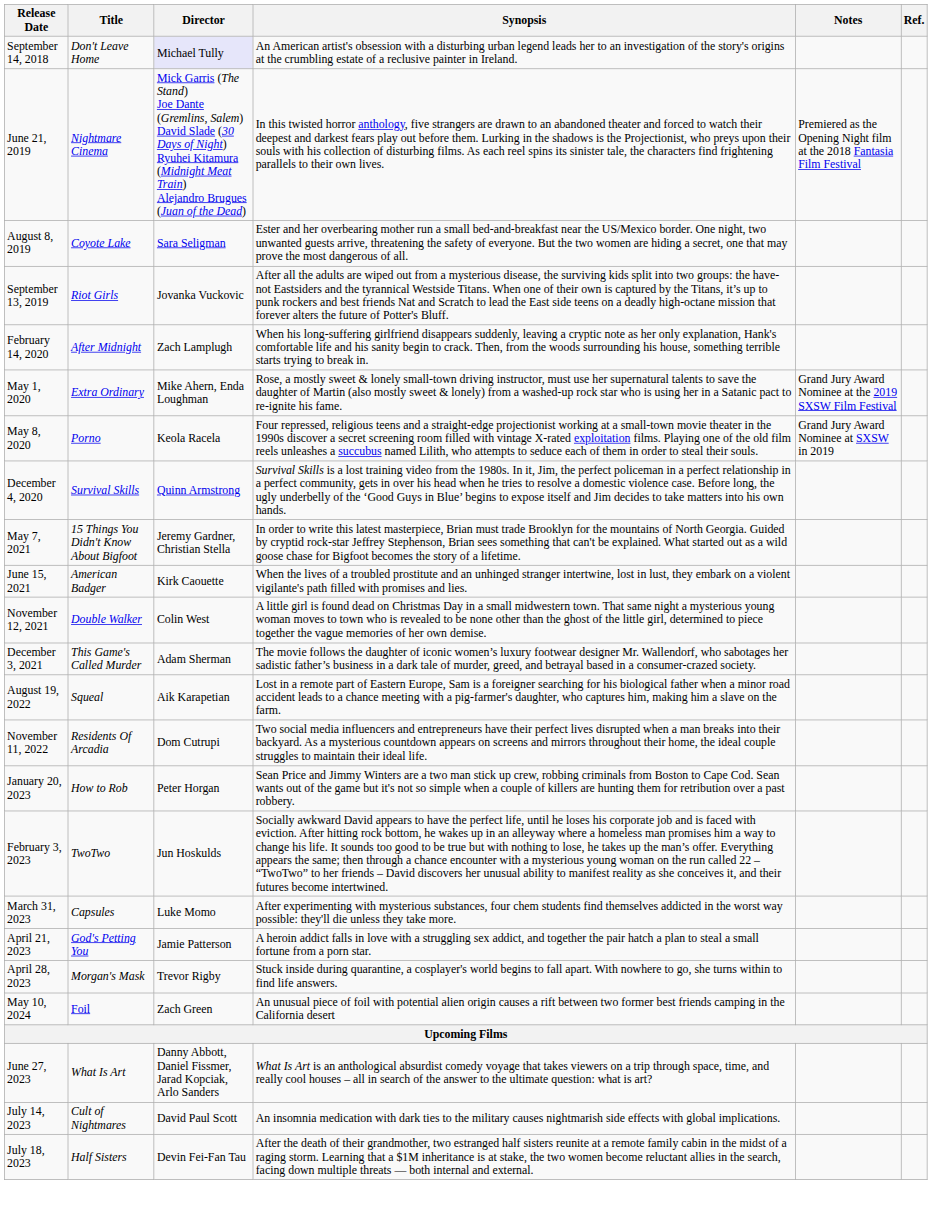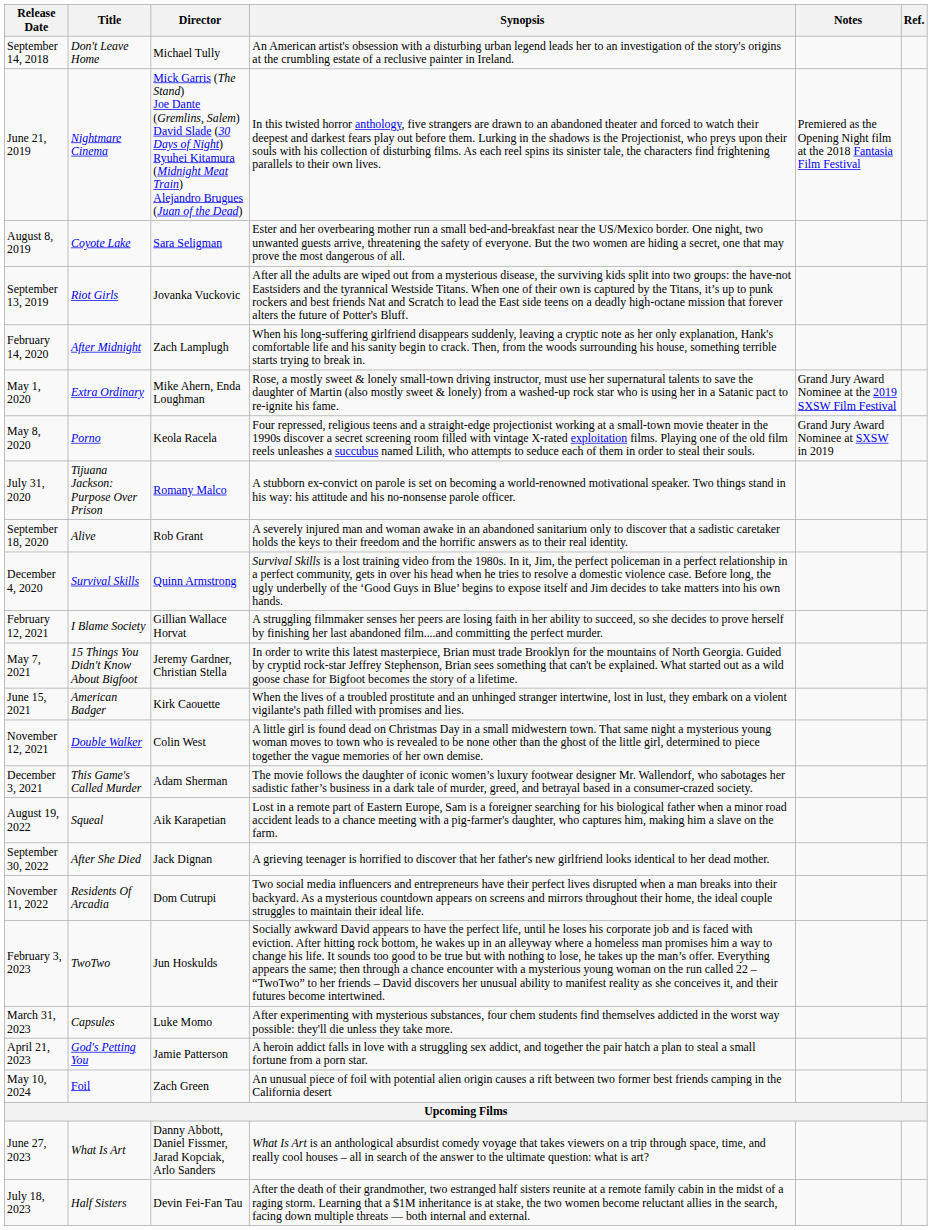 <table class="wikitable">
 <tr>
 <th>Release Date</th>
 <th>Title</th>
 <th>Director</th>
 <th>Synopsis</th>
 <th>Notes</th>
 <th>Ref.</th>
 </tr>
 <tr>
 <td>September 14, 2018</td>
 <td><em>Don't Leave Home</em></td>
-<td style="background: lavender;">Michael Tully</td>
+<td>Michael Tully</td>
 <td>An American artist's obsession with a disturbing urban legend leads her to an investigation of the story's origins at the crumbling estate of a reclusive painter in Ireland.</td>
 <td></td>
 <td></td>
 </tr>
 <tr>
 <td>June 21, 2019</td>
 <td><em><a href='#'>Nightmare Cinema</a></em></td>
 <td><a href='#'>Mick Garris</a> (<em>The Stand</em>)<br><a href='#'>Joe Dante</a> (<em>Gremlins</em>, <em>Salem</em>)<br><a href='#'>David Slade</a> (<em><a href='#'>30 Days of Night</a></em>)<br><a href='#'>Ryuhei Kitamura</a> (<em><a href='#'>Midnight Meat Train</a></em>)<br><a href='#'>Alejandro Brugues</a> (<em><a href='#'>Juan of the Dead</a></em>)</td>
 <td>In this twisted horror <a href='#'>anthology</a>, five strangers are drawn to an abandoned theater and forced to watch their deepest and darkest fears play out before them. Lurking in the shadows is the Projectionist, who preys upon their souls with his collection of disturbing films. As each reel spins its sinister tale, the characters find frightening parallels to their own lives.</td>
 <td>Premiered as the Opening Night film at the 2018 <a href='#'>Fantasia Film Festival</a></td>
 <td></td>
 </tr>
 <tr>
 <td>August 8, 2019</td>
 <td><em><a href='#'>Coyote Lake</a></em></td>
 <td><a href='#'>Sara Seligman</a></td>
 <td>Ester and her overbearing mother run a small bed-and-breakfast near the US/Mexico border. One night, two unwanted guests arrive, threatening the safety of everyone. But the two women are hiding a secret, one that may prove the most dangerous of all.</td>
 <td></td>
 <td></td>
 </tr>
 <tr>
 <td>September 13, 2019</td>
 <td><em><a href='#'>Riot Girls</a></em></td>
 <td>Jovanka Vuckovic</td>
 <td>After all the adults are wiped out from a mysterious disease, the surviving kids split into two groups: the have-not Eastsiders and the tyrannical Westside Titans.  When one of their own is captured by the Titans, it’s up to punk rockers and best friends Nat and Scratch to lead the East side teens on a deadly high-octane mission that forever alters the future of Potter's Bluff.</td>
 <td></td>
 <td></td>
 </tr>
 <tr>
 <td>February 14, 2020</td>
 <td><em><a href='#'>After Midnight</a></em></td>
 <td>Zach Lamplugh</td>
 <td>When his long-suffering girlfriend disappears suddenly, leaving a cryptic note as her only explanation, Hank's comfortable life and his sanity begin to crack. Then, from the woods surrounding his house, something terrible starts trying to break in.</td>
 <td></td>
 <td></td>
 </tr>
 <tr>
 <td>May 1, 2020</td>
 <td><em><a href='#'>Extra Ordinary</a></em></td>
 <td>Mike Ahern, Enda Loughman</td>
 <td>Rose, a mostly sweet & lonely small-town driving instructor, must use her supernatural talents to save the daughter of Martin (also mostly sweet & lonely) from a washed-up rock star who is using her in a Satanic pact to re-ignite his fame.</td>
 <td>Grand Jury Award Nominee at the <a href='#'>2019 SXSW Film Festival</a></td>
 <td></td>
 </tr>
 <tr>
 <td>May 8, 2020</td>
 <td><em><a href='#'>Porno</a></em></td>
 <td>Keola Racela</td>
 <td>Four repressed, religious teens and a straight-edge projectionist working at a small-town movie theater in the 1990s discover a secret screening room filled with vintage X-rated <a href='#'>exploitation</a> films. Playing one of the old film reels unleashes a <a href='#'>succubus</a> named Lilith, who attempts to seduce each of them in order to steal their souls.</td>
 <td>Grand Jury Award Nominee at <a href='#'>SXSW</a> in 2019</td>
 <td></td>
 </tr>
 <tr>
+<td>July 31, 2020</td>
+<td><em>Tijuana Jackson: Purpose Over Prison</em></td>
+<td><a href='#'>Romany Malco</a></td>
+<td>A stubborn ex-convict on parole is set on becoming a world-renowned motivational speaker.  Two things stand in his way: his attitude and his no-nonsense parole officer.</td>
+<td></td>
+<td></td>
+</tr>
+<tr>
+<td>September 18, 2020</td>
+<td><em>Alive</em></td>
+<td>Rob Grant</td>
+<td>A severely injured man and woman awake in an abandoned sanitarium only to discover that a sadistic caretaker holds the keys to their freedom and the horrific answers as to their real identity.</td>
+<td></td>
+<td></td>
+</tr>
+<tr>
 <td>December 4, 2020</td>
 <td><em><a href='#'>Survival Skills</a></em></td>
 <td><a href='#'>Quinn Armstrong</a></td>
 <td><em>Survival Skills</em> is a lost training video from the 1980s. In it, Jim, the perfect policeman in a perfect relationship in a perfect community, gets in over his head when he tries to resolve a domestic violence case. Before long, the ugly underbelly of the ‘Good Guys in Blue’ begins to expose itself and Jim decides to take matters into his own hands.</td>
+<td></td>
+<td></td>
+</tr>
+<tr>
+<td>February 12, 2021</td>
+<td><em>I Blame Society</em></td>
+<td>Gillian Wallace Horvat</td>
+<td>A struggling filmmaker senses her peers are losing faith in her ability to succeed, so she decides to prove herself by finishing her last abandoned film....and committing the perfect murder.</td>
 <td></td>
 <td></td>
 </tr>
 <tr>
 <td>May 7, 2021</td>
 <td><em>15 Things You Didn't Know About Bigfoot</em></td>
 <td>Jeremy Gardner, Christian Stella</td>
 <td>In order to write this latest masterpiece, Brian must trade Brooklyn for the mountains of North Georgia.  Guided by cryptid rock-star Jeffrey Stephenson, Brian sees something that can't be explained.  What started out as a wild goose chase for Bigfoot becomes the story of a lifetime.</td>
 <td></td>
 <td></td>
 </tr>
 <tr>
 <td>June 15, 2021</td>
 <td><em>American Badger</em></td>
 <td>Kirk Caouette</td>
 <td>When the lives of a troubled prostitute and an unhinged stranger intertwine, lost in lust, they embark on a violent vigilante's path filled with promises and lies.</td>
 <td></td>
 <td></td>
 </tr>
 <tr>
 <td>November 12, 2021</td>
 <td><em><a href='#'>Double Walker</a></em></td>
 <td>Colin West</td>
 <td>A little girl is found dead on Christmas Day in a small midwestern town. That same night a mysterious young woman moves to town who is revealed to be none other than the ghost of the little girl, determined to piece together the vague memories of her own demise.</td>
 <td></td>
 <td></td>
 </tr>
 <tr>
 <td>December 3, 2021</td>
 <td><em>This Game's Called Murder</em></td>
 <td>Adam Sherman</td>
 <td>The movie follows the daughter of iconic women’s luxury footwear designer Mr. Wallendorf, who sabotages her sadistic father’s business in a dark tale of murder, greed, and betrayal based in a consumer-crazed society.</td>
 <td></td>
 <td></td>
 </tr>
 <tr>
 <td>August 19, 2022</td>
 <td><em>Squeal</em></td>
 <td>Aik Karapetian</td>
 <td>Lost in a remote part of Eastern Europe, Sam is a foreigner searching for his biological father when a minor road accident leads to a chance meeting with a pig-farmer's daughter, who captures him, making him a slave on the farm.</td>
 <td></td>
 <td></td>
 </tr>
 <tr>
+<td>September 30, 2022</td>
+<td><em>After She Died</em></td>
+<td>Jack Dignan</td>
+<td>A grieving teenager is horrified to discover that her father's new girlfriend looks identical to her dead mother.</td>
+<td></td>
+<td></td>
+</tr>
+<tr>
 <td>November 11, 2022</td>
 <td><em>Residents Of Arcadia</em></td>
 <td>Dom Cutrupi</td>
 <td>Two social media influencers and entrepreneurs have their perfect lives disrupted when a man breaks into their backyard.  As a mysterious countdown appears on screens and mirrors throughout their home, the ideal couple struggles to maintain their ideal life.</td>
-<td></td>
-<td></td>
-</tr>
-<tr>
-<td>January 20, 2023</td>
-<td><em>How to Rob</em></td>
-<td>Peter Horgan</td>
-<td>Sean Price and Jimmy Winters are a two man stick up crew, robbing criminals from Boston to Cape Cod. Sean wants out of the game but it's not so simple when a couple of killers are hunting them for retribution over a past robbery.</td>
 <td></td>
 <td></td>
 </tr>
 <tr>
 <td>February 3, 2023</td>
 <td><em>TwoTwo</em></td>
 <td>Jun Hoskulds</td>
 <td>Socially awkward David appears to have the perfect life, until he loses his corporate job and is faced with eviction. After hitting rock bottom, he wakes up in an alleyway where a homeless man promises him a way to change his life. It sounds too good to be true but with nothing to lose, he takes up the man’s offer. Everything appears the same; then through a chance encounter with a mysterious young woman on the run called 22 – “TwoTwo” to her friends – David discovers her unusual ability to manifest reality as she conceives it, and their futures become intertwined.</td>
 <td></td>
 <td></td>
 </tr>
 <tr>
 <td>March 31, 2023</td>
 <td><em>Capsules</em></td>
 <td>Luke Momo</td>
 <td>After experimenting with mysterious substances, four chem students find themselves addicted in the worst way possible: they'll die unless they take more.</td>
 <td></td>
 <td></td>
 </tr>
 <tr>
 <td>April 21, 2023</td>
 <td><em><a href='#'>God's Petting You</a></em></td>
 <td>Jamie Patterson</td>
 <td>A heroin addict falls in love with a struggling sex addict, and together the pair hatch a plan to steal a small fortune from a porn star.</td>
 <td></td>
 <td></td>
 </tr>
 <tr>
-<td>April 28, 2023</td>
-<td><em>Morgan's Mask</em></td>
-<td>Trevor Rigby</td>
-<td>Stuck inside during quarantine, a cosplayer's world begins to fall apart. With nowhere to go, she turns within to find life answers.</td>
-<td></td>
-<td></td>
-</tr>
-<tr>
 <td>May 10,<br>2024</td>
 <td><a href='#'>Foil</a></td>
 <td>Zach Green</td>
 <td>An unusual piece of foil with potential alien origin causes a rift between two former best friends camping in the California desert</td>
 <td></td>
 <td></td>
 </tr>
 <tr>
 <th colspan="6">Upcoming Films</th>
 </tr>
 <tr>
 <td>June 27, 2023</td>
 <td><em>What Is Art</em></td>
 <td>Danny Abbott, Daniel Fissmer, Jarad Kopciak, Arlo Sanders</td>
 <td><em>What Is Art</em> is an anthological absurdist comedy voyage that takes viewers on a trip through space, time, and really cool houses – all in search of the answer to the ultimate question: what is art?</td>
 <td></td>
 <td></td>
 </tr>
 <tr>
-<td>July 14, 2023</td>
-<td><em>Cult of Nightmares</em></td>
-<td>David Paul Scott</td>
-<td>An insomnia medication with dark ties to the military causes nightmarish side effects with global implications.</td>
-<td></td>
-<td></td>
-</tr>
-<tr>
 <td>July 18, 2023</td>
 <td><em>Half Sisters</em></td>
 <td>Devin Fei-Fan Tau</td>
 <td>After the death of their grandmother, two estranged half sisters reunite at a remote family cabin in the midst of a raging storm. Learning that a $1M inheritance is at stake, the two women become reluctant allies in the search, facing down multiple threats — both internal and external.</td>
 <td></td>
 <td></td>
 </tr>
 </table>
